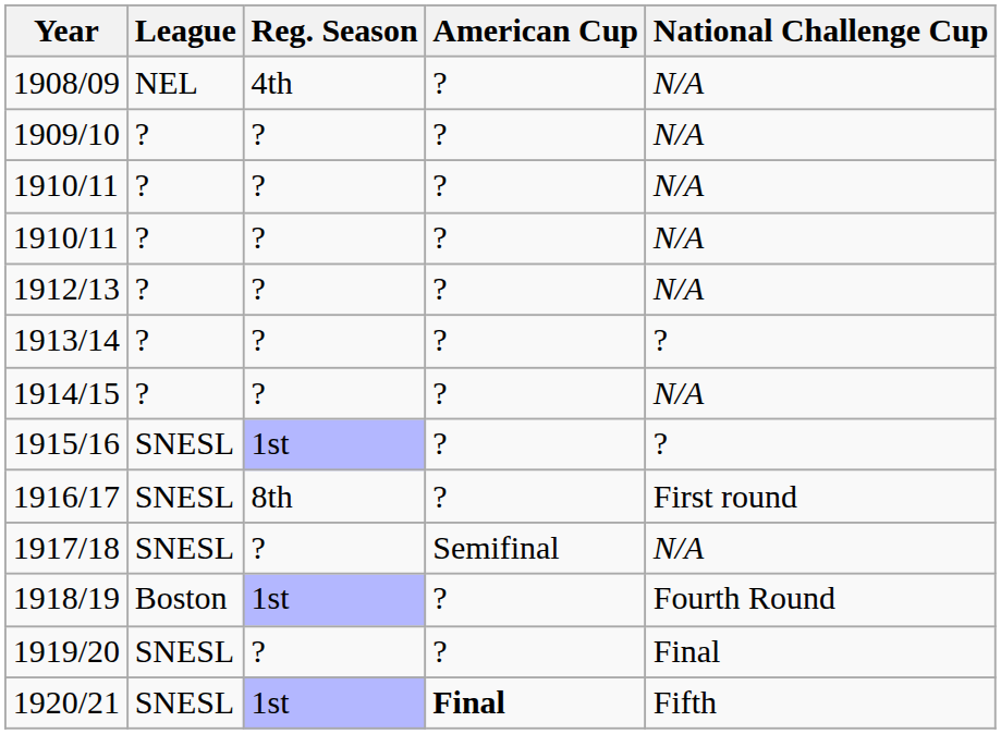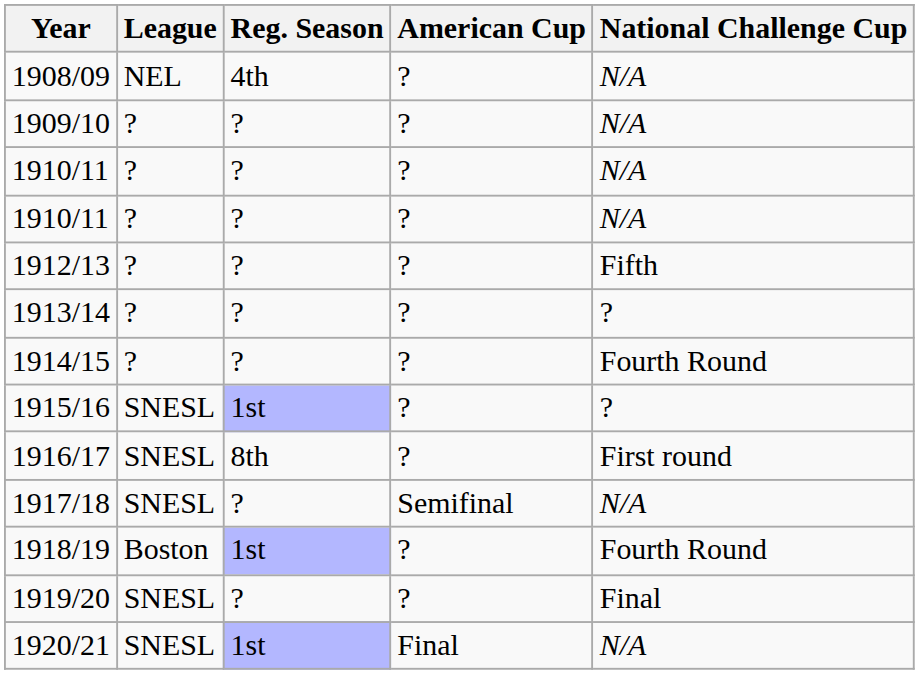 <table class="wikitable">
 <tr>
 <th>Year</th>
 <th>League</th>
 <th>Reg. Season</th>
 <th>American Cup</th>
 <th>National Challenge Cup</th>
 </tr>
 <tr>
 <td>1908/09</td>
 <td>NEL</td>
 <td>4th</td>
 <td>?</td>
 <td><em>N/A</em></td>
 </tr>
 <tr>
 <td>1909/10</td>
 <td>?</td>
 <td>?</td>
 <td>?</td>
 <td><em>N/A</em></td>
 </tr>
 <tr>
 <td>1910/11</td>
 <td>?</td>
 <td>?</td>
 <td>?</td>
 <td><em>N/A</em></td>
 </tr>
 <tr>
 <td>1910/11</td>
 <td>?</td>
 <td>?</td>
 <td>?</td>
 <td><em>N/A</em></td>
 </tr>
 <tr>
 <td>1912/13</td>
 <td>?</td>
 <td>?</td>
 <td>?</td>
-<td><em>N/A</em></td>
+<td>Fifth</td>
 </tr>
 <tr>
 <td>1913/14</td>
 <td>?</td>
 <td>?</td>
 <td>?</td>
 <td>?</td>
 </tr>
 <tr>
 <td>1914/15</td>
 <td>?</td>
 <td>?</td>
 <td>?</td>
-<td><em>N/A</em></td>
+<td>Fourth Round</td>
 </tr>
 <tr>
 <td>1915/16</td>
 <td>SNESL</td>
 <td style="background:#B3B7FF;">1st</td>
 <td>?</td>
 <td>?</td>
 </tr>
 <tr>
 <td>1916/17</td>
 <td>SNESL</td>
 <td>8th</td>
 <td>?</td>
 <td>First round</td>
 </tr>
 <tr>
 <td>1917/18</td>
 <td>SNESL</td>
 <td>?</td>
 <td>Semifinal</td>
 <td><em>N/A</em></td>
 </tr>
 <tr>
 <td>1918/19</td>
 <td>Boston</td>
 <td style="background:#B3B7FF;">1st</td>
 <td>?</td>
 <td>Fourth Round</td>
 </tr>
 <tr>
 <td>1919/20</td>
 <td>SNESL</td>
 <td>?</td>
 <td>?</td>
 <td>Final</td>
 </tr>
 <tr>
 <td>1920/21</td>
 <td>SNESL</td>
 <td style="background:#B3B7FF;">1st</td>
-<td><strong>Final</strong></td>
-<td>Fifth</td>
+<td>Final</td>
+<td><em>N/A</em></td>
 </tr>
 </table>
